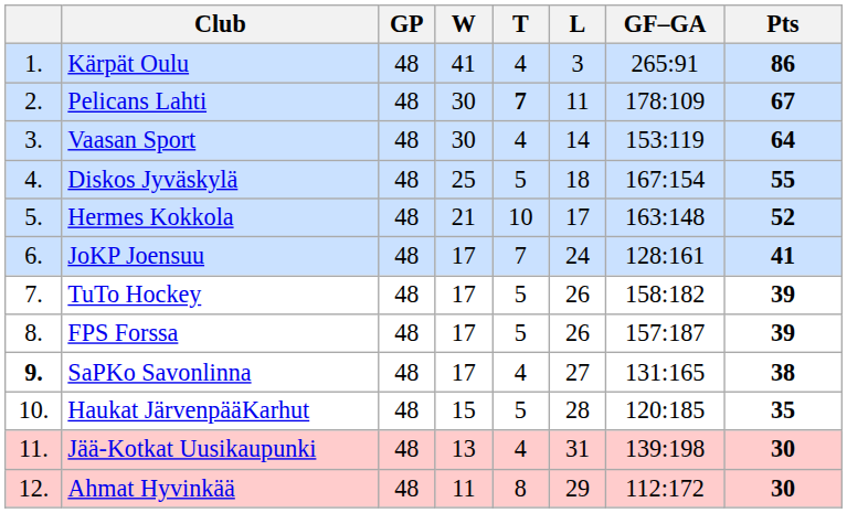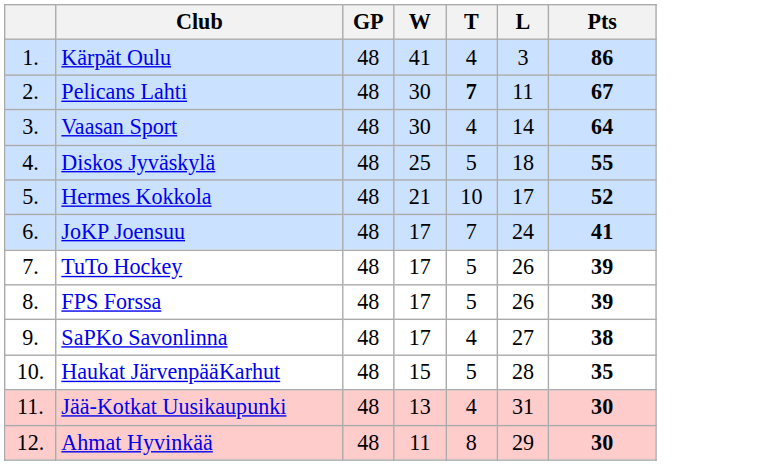 <table class="wikitable">
 <tr>
 <th width="30"></th>
 <th width="200">Club</th>
 <th width="30">GP</th>
 <th width="30">W</th>
 <th width="30">T</th>
 <th width="30">L</th>
-<th width="70">GF–GA</th>
 <th width="70">Pts</th>
 </tr>
 <tr bgcolor="#CAE1FF" align="center">
 <td>1.</td>
 <td align="left"><a href='#'>Kärpät Oulu</a></td>
 <td>48</td>
 <td>41</td>
 <td>4</td>
 <td>3</td>
-<td>265:91</td>
 <td><strong>86</strong></td>
 </tr>
 <tr bgcolor="#CAE1FF" align="center">
 <td>2.</td>
 <td align="left"><a href='#'>Pelicans Lahti</a></td>
 <td>48</td>
 <td>30</td>
 <td><strong>7</strong></td>
 <td>11</td>
-<td>178:109</td>
 <td><strong>67</strong></td>
 </tr>
 <tr bgcolor="#CAE1FF" align="center">
 <td>3.</td>
 <td align="left"><a href='#'>Vaasan Sport</a></td>
 <td>48</td>
 <td>30</td>
 <td>4</td>
 <td>14</td>
-<td>153:119</td>
 <td><strong>64</strong></td>
 </tr>
 <tr bgcolor="#CAE1FF" align="center">
 <td>4.</td>
 <td align="left"><a href='#'>Diskos Jyväskylä</a></td>
 <td>48</td>
 <td>25</td>
 <td>5</td>
 <td>18</td>
-<td>167:154</td>
 <td><strong>55</strong></td>
 </tr>
 <tr bgcolor="#CAE1FF" align="center">
 <td>5.</td>
 <td align="left"><a href='#'>Hermes Kokkola</a></td>
 <td>48</td>
 <td>21</td>
 <td>10</td>
 <td>17</td>
-<td>163:148</td>
 <td><strong>52</strong></td>
 </tr>
 <tr bgcolor="#CAE1FF" align="center">
 <td>6.</td>
 <td align="left"><a href='#'>JoKP Joensuu</a></td>
 <td>48</td>
 <td>17</td>
 <td>7</td>
 <td>24</td>
-<td>128:161</td>
 <td><strong>41</strong></td>
 </tr>
 <tr bgcolor="#FFFFFF" align="center">
 <td>7.</td>
 <td align="left"><a href='#'>TuTo Hockey</a></td>
 <td>48</td>
 <td>17</td>
 <td>5</td>
 <td>26</td>
-<td>158:182</td>
 <td><strong>39</strong></td>
 </tr>
 <tr bgcolor="#FFFFFF" align="center">
 <td>8.</td>
 <td align="left"><a href='#'>FPS Forssa</a></td>
 <td>48</td>
 <td>17</td>
 <td>5</td>
 <td>26</td>
-<td>157:187</td>
 <td><strong>39</strong></td>
 </tr>
 <tr bgcolor="#FFFFFF" align="center">
-<td><strong>9.</strong></td>
+<td>9.</td>
 <td align="left"><a href='#'>SaPKo Savonlinna</a></td>
 <td>48</td>
 <td>17</td>
 <td>4</td>
 <td>27</td>
-<td>131:165</td>
 <td><strong>38</strong></td>
 </tr>
 <tr bgcolor="#FFFFFF" align="center">
 <td>10.</td>
 <td align="left"><a href='#'>Haukat JärvenpääKarhut</a></td>
 <td>48</td>
 <td>15</td>
 <td>5</td>
 <td>28</td>
-<td>120:185</td>
 <td><strong>35</strong></td>
 </tr>
 <tr bgcolor="#FFCCCC" align="center">
 <td>11.</td>
 <td align="left"><a href='#'>Jää-Kotkat Uusikaupunki</a></td>
 <td>48</td>
 <td>13</td>
 <td>4</td>
 <td>31</td>
-<td>139:198</td>
 <td><strong>30</strong></td>
 </tr>
 <tr bgcolor="#FFCCCC" align="center">
 <td>12.</td>
 <td align="left"><a href='#'>Ahmat Hyvinkää</a></td>
 <td>48</td>
 <td>11</td>
 <td>8</td>
 <td>29</td>
-<td>112:172</td>
 <td><strong>30</strong></td>
 </tr>
 </table>
